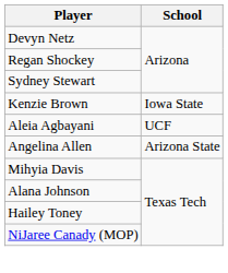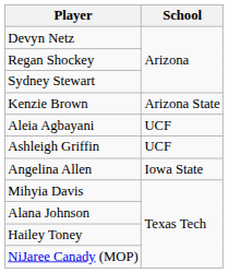 <table class="wikitable">
 <tr>
 <th>Player</th>
 <th>School</th>
 </tr>
 <tr>
 <td>Devyn Netz</td>
 <td rowspan="3">Arizona</td>
 </tr>
 <tr>
 <td>Regan Shockey</td>
 </tr>
 <tr>
 <td>Sydney Stewart</td>
 </tr>
 <tr>
 <td>Kenzie Brown</td>
-<td>Iowa State</td>
+<td>Arizona State</td>
 </tr>
 <tr>
 <td>Aleia Agbayani</td>
 <td>UCF</td>
 </tr>
 <tr>
+<td>Ashleigh Griffin</td>
+<td>UCF</td>
+</tr>
+<tr>
 <td>Angelina Allen</td>
-<td>Arizona State</td>
+<td>Iowa State</td>
 </tr>
 <tr>
 <td>Mihyia Davis</td>
 <td rowspan="4">Texas Tech</td>
 </tr>
 <tr>
 <td>Alana Johnson</td>
 </tr>
 <tr>
 <td>Hailey Toney</td>
 </tr>
 <tr>
 <td><a href='#'>NiJaree Canady</a> (MOP)</td>
 </tr>
 </table>
